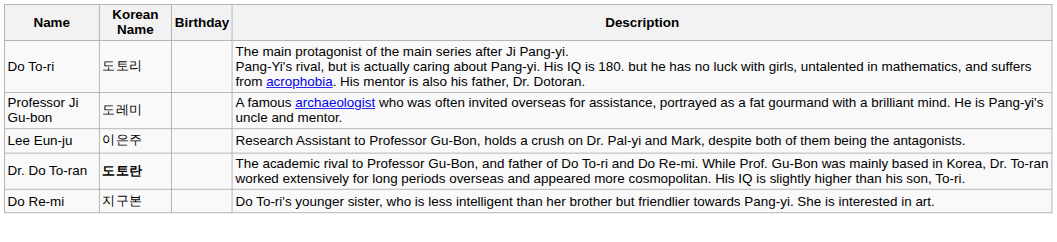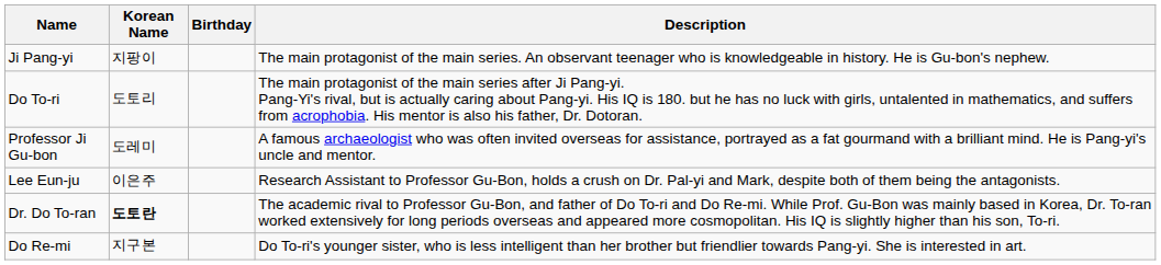 <table class="wikitable">
 <tr>
 <th>Name</th>
 <th>Korean Name</th>
 <th>Birthday</th>
 <th>Description</th>
+</tr>
+<tr>
+<td>Ji Pang-yi</td>
+<td>지팡이</td>
+<td></td>
+<td>The main protagonist of the main series. An observant teenager who is knowledgeable in history. He is Gu-bon's nephew.</td>
 </tr>
 <tr>
 <td>Do To-ri</td>
 <td>도토리</td>
 <td></td>
 <td>The main protagonist of the main series after Ji Pang-yi.<br>Pang-Yi's rival, but is actually caring about Pang-yi. His IQ is 180. but he has no luck with girls, untalented in mathematics, and suffers from <a href='#'>acrophobia</a>. His mentor is also his father, Dr. Dotoran.</td>
 </tr>
 <tr>
 <td>Professor Ji Gu-bon</td>
 <td>도레미</td>
 <td></td>
 <td>A famous <a href='#'>archaeologist</a> who was often invited overseas for assistance, portrayed as a fat gourmand with a brilliant mind. He is Pang-yi's uncle and mentor.</td>
 </tr>
 <tr>
 <td>Lee Eun-ju</td>
 <td>이은주</td>
 <td></td>
 <td>Research Assistant to Professor Gu-Bon, holds a crush on Dr. Pal-yi and Mark, despite both of them being the antagonists.</td>
 </tr>
 <tr>
 <td>Dr. Do To-ran</td>
 <td><strong>도토란</strong></td>
 <td></td>
 <td>The academic rival to Professor Gu-Bon, and father of Do To-ri and Do Re-mi. While Prof. Gu-Bon was mainly based in Korea, Dr. To-ran worked extensively for long periods overseas and appeared more cosmopolitan. His IQ is slightly higher than his son, To-ri.</td>
 </tr>
 <tr>
 <td>Do Re-mi</td>
 <td>지구본</td>
 <td></td>
 <td>Do To-ri's younger sister, who is less intelligent than her brother but friendlier towards Pang-yi. She is interested in art.</td>
 </tr>
 </table>
